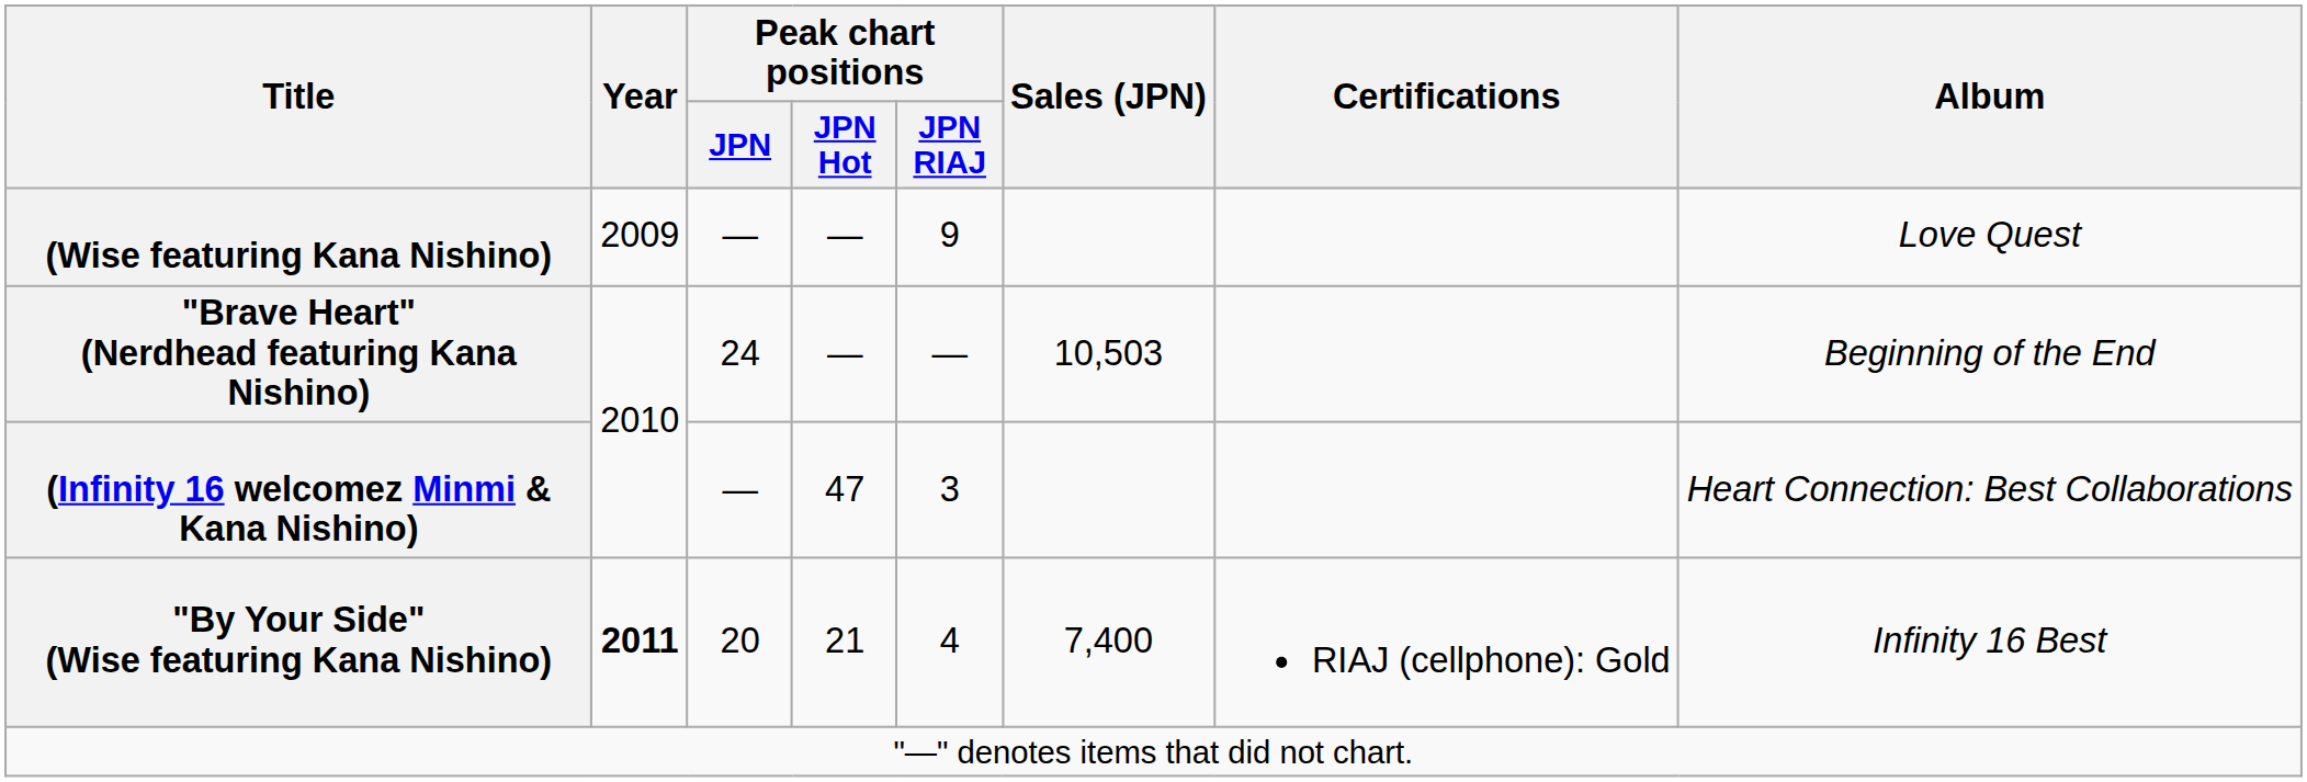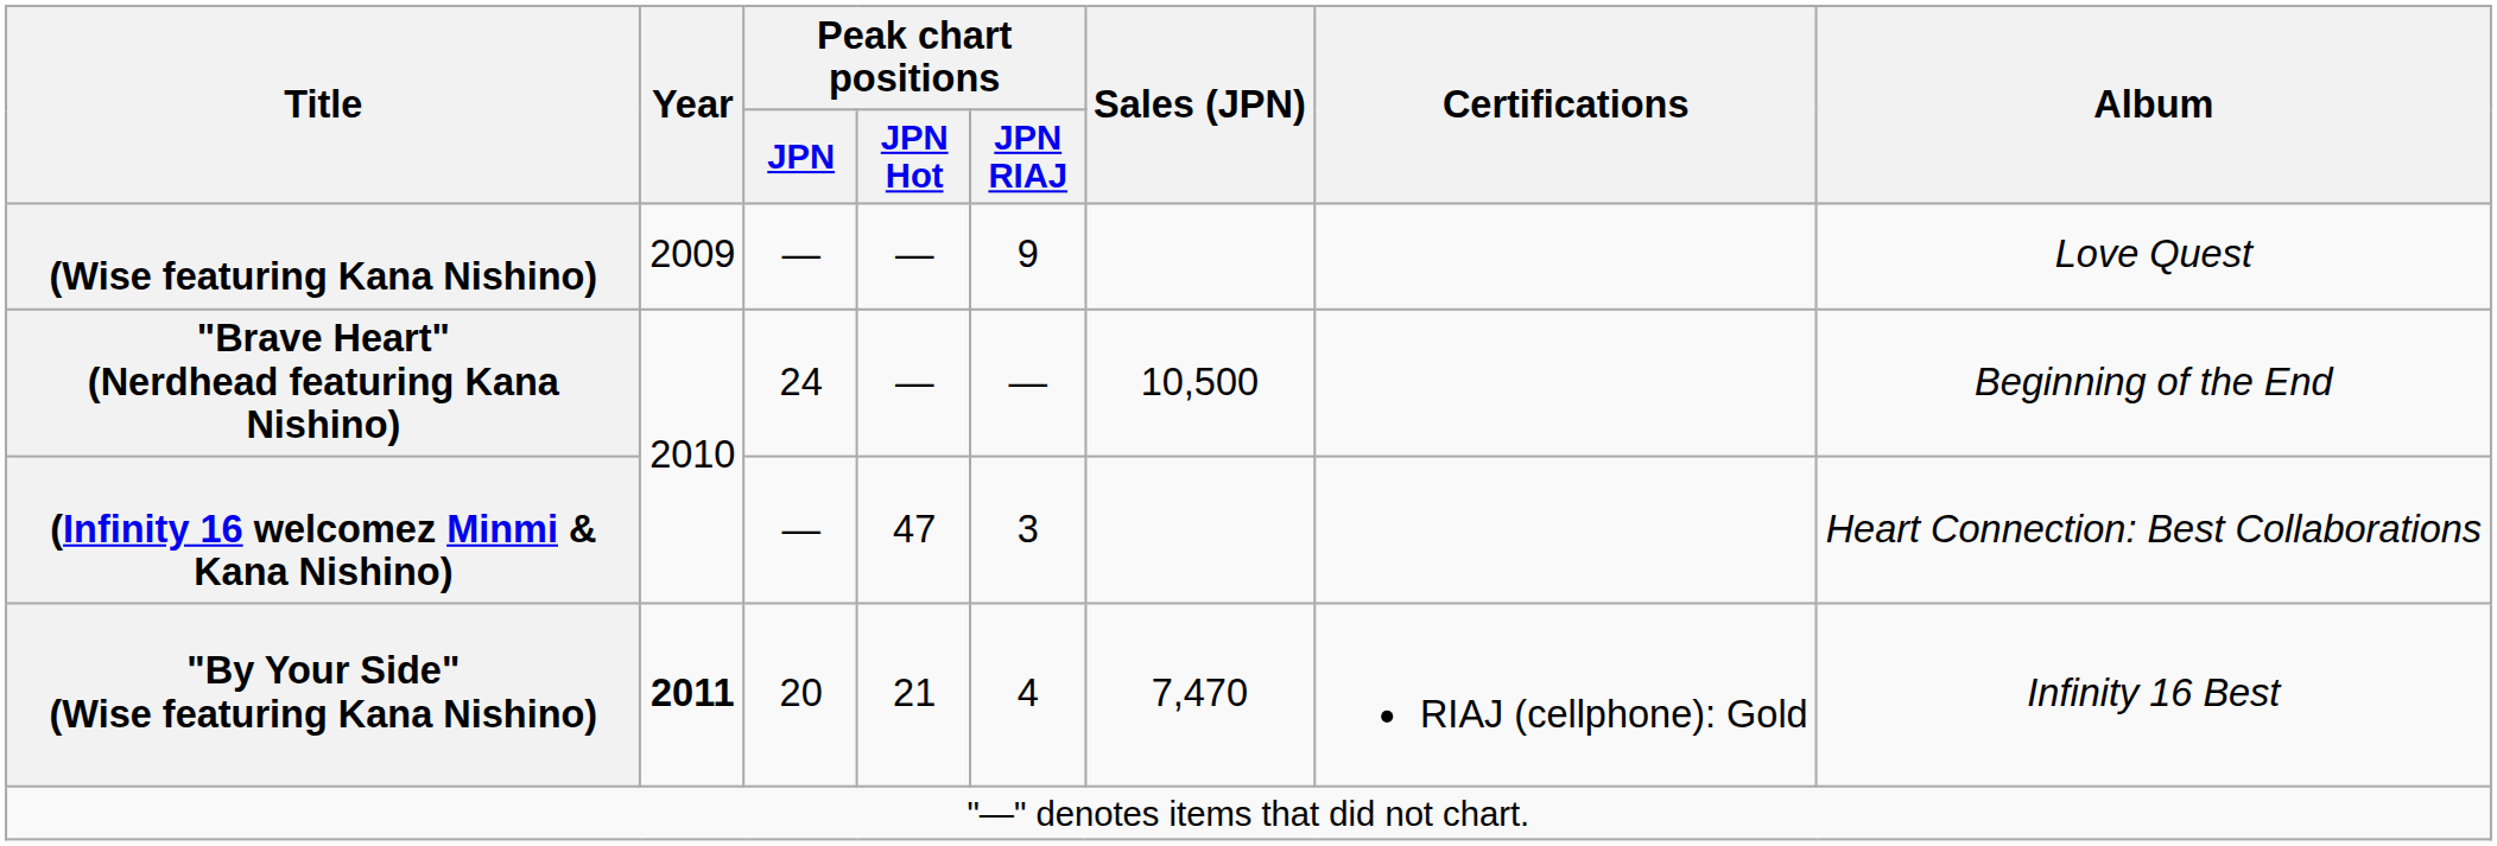 <table class="wikitable plainrowheaders" style="text-align:center;">
 <tr>
 <th scope="col" rowspan="2" style="width:16em;">Title</th>
 <th scope="col" rowspan="2">Year</th>
 <th scope="col" colspan="3">Peak chart positions</th>
 <th scope="col" rowspan="2">Sales (JPN)</th>
 <th scope="col" rowspan="2">Certifications</th>
 <th scope="col" rowspan="2">Album</th>
 </tr>
 <tr>
 <th scope="col" style="width:2.8em;font-size:90%;"><a href='#'>JPN</a><br></th>
 <th scope="col" style="width:2.8em;font-size:90%;"><a href='#'>JPN Hot</a><br></th>
 <th scope="col" style="width:2.8em;font-size:90%;"><a href='#'>JPN RIAJ</a><br></th>
 </tr>
 <tr>
 <th scope="row"><br><span>(Wise featuring Kana Nishino)</span></th>
 <td>2009</td>
 <td>—</td>
 <td>—</td>
 <td>9</td>
 <td></td>
 <td></td>
 <td><em>Love Quest</em></td>
 </tr>
 <tr>
 <th scope="row">"Brave Heart"<br><span>(Nerdhead featuring Kana Nishino)</span></th>
 <td rowspan="2">2010</td>
 <td>24</td>
 <td>—</td>
 <td>—</td>
-<td>10,503</td>
+<td>10,500</td>
 <td></td>
 <td><em>Beginning of the End</em></td>
 </tr>
 <tr>
 <th scope="row"><br><span>(<a href='#'>Infinity 16</a> welcomez <a href='#'>Minmi</a> & Kana Nishino)</span></th>
 <td>—</td>
 <td>47</td>
 <td>3</td>
 <td></td>
 <td></td>
 <td><em>Heart Connection: Best Collaborations</em></td>
 </tr>
 <tr>
 <th scope="row">"By Your Side"<br><span>(Wise featuring Kana Nishino)</span></th>
 <td><strong>2011</strong></td>
 <td>20</td>
 <td>21</td>
 <td>4</td>
-<td>7,400</td>
+<td>7,470</td>
 <td><br><ul><li>RIAJ <span>(cellphone)</span>: Gold</li></ul></td>
 <td><em>Infinity 16 Best</em></td>
 </tr>
 <tr>
 <td colspan="12" align="center" style="font-size:90%;">"—" denotes items that did not chart.</td>
 </tr>
 </table>
